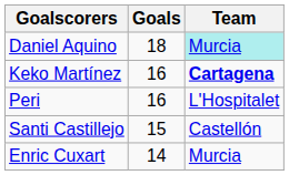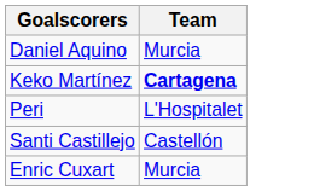 <table class="wikitable sortable">
 <tr>
 <th>Goalscorers</th>
-<th>Goals</th>
 <th>Team</th>
 </tr>
 <tr>
 <td> <a href='#'>Daniel Aquino</a></td>
-<td align=center>18</td>
-<td style="background: paleturquoise;"><a href='#'>Murcia</a></td>
+<td><a href='#'>Murcia</a></td>
 </tr>
 <tr>
 <td> <a href='#'>Keko Martínez</a></td>
-<td align=center>16</td>
 <td><strong><a href='#'>Cartagena</a></strong></td>
 </tr>
 <tr>
 <td> <a href='#'>Peri</a></td>
-<td align=center>16</td>
 <td><a href='#'>L'Hospitalet</a></td>
 </tr>
 <tr>
 <td> <a href='#'>Santi Castillejo</a></td>
-<td align=center>15</td>
 <td><a href='#'>Castellón</a></td>
 </tr>
 <tr>
 <td> <a href='#'>Enric Cuxart</a></td>
-<td align=center>14</td>
 <td><a href='#'>Murcia</a></td>
 </tr>
 </table>
